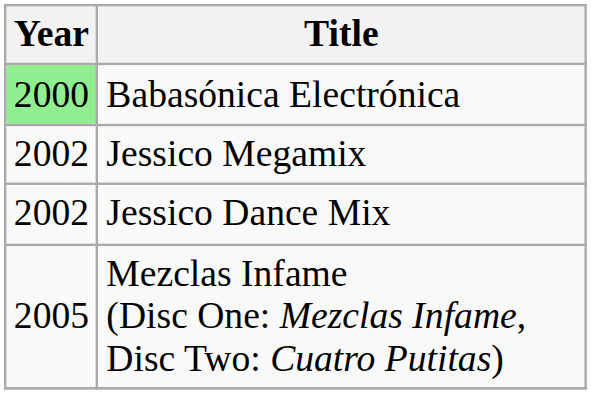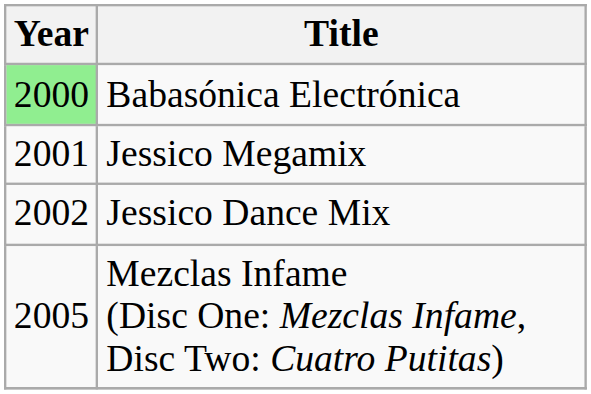 <table class="wikitable">
 <tr>
 <th>Year</th>
 <th width="200">Title</th>
 </tr>
 <tr>
 <td style="background: lightgreen;">2000</td>
 <td>Babasónica Electrónica</td>
 </tr>
 <tr>
-<td>2002</td>
+<td>2001</td>
 <td>Jessico Megamix</td>
 </tr>
 <tr>
 <td>2002</td>
 <td>Jessico Dance Mix</td>
 </tr>
 <tr>
 <td>2005</td>
 <td>Mezclas Infame <br> (Disc One: <em>Mezclas Infame</em>, Disc Two: <em>Cuatro Putitas</em>)</td>
 </tr>
 <tr>
 </tr>
 </table>
